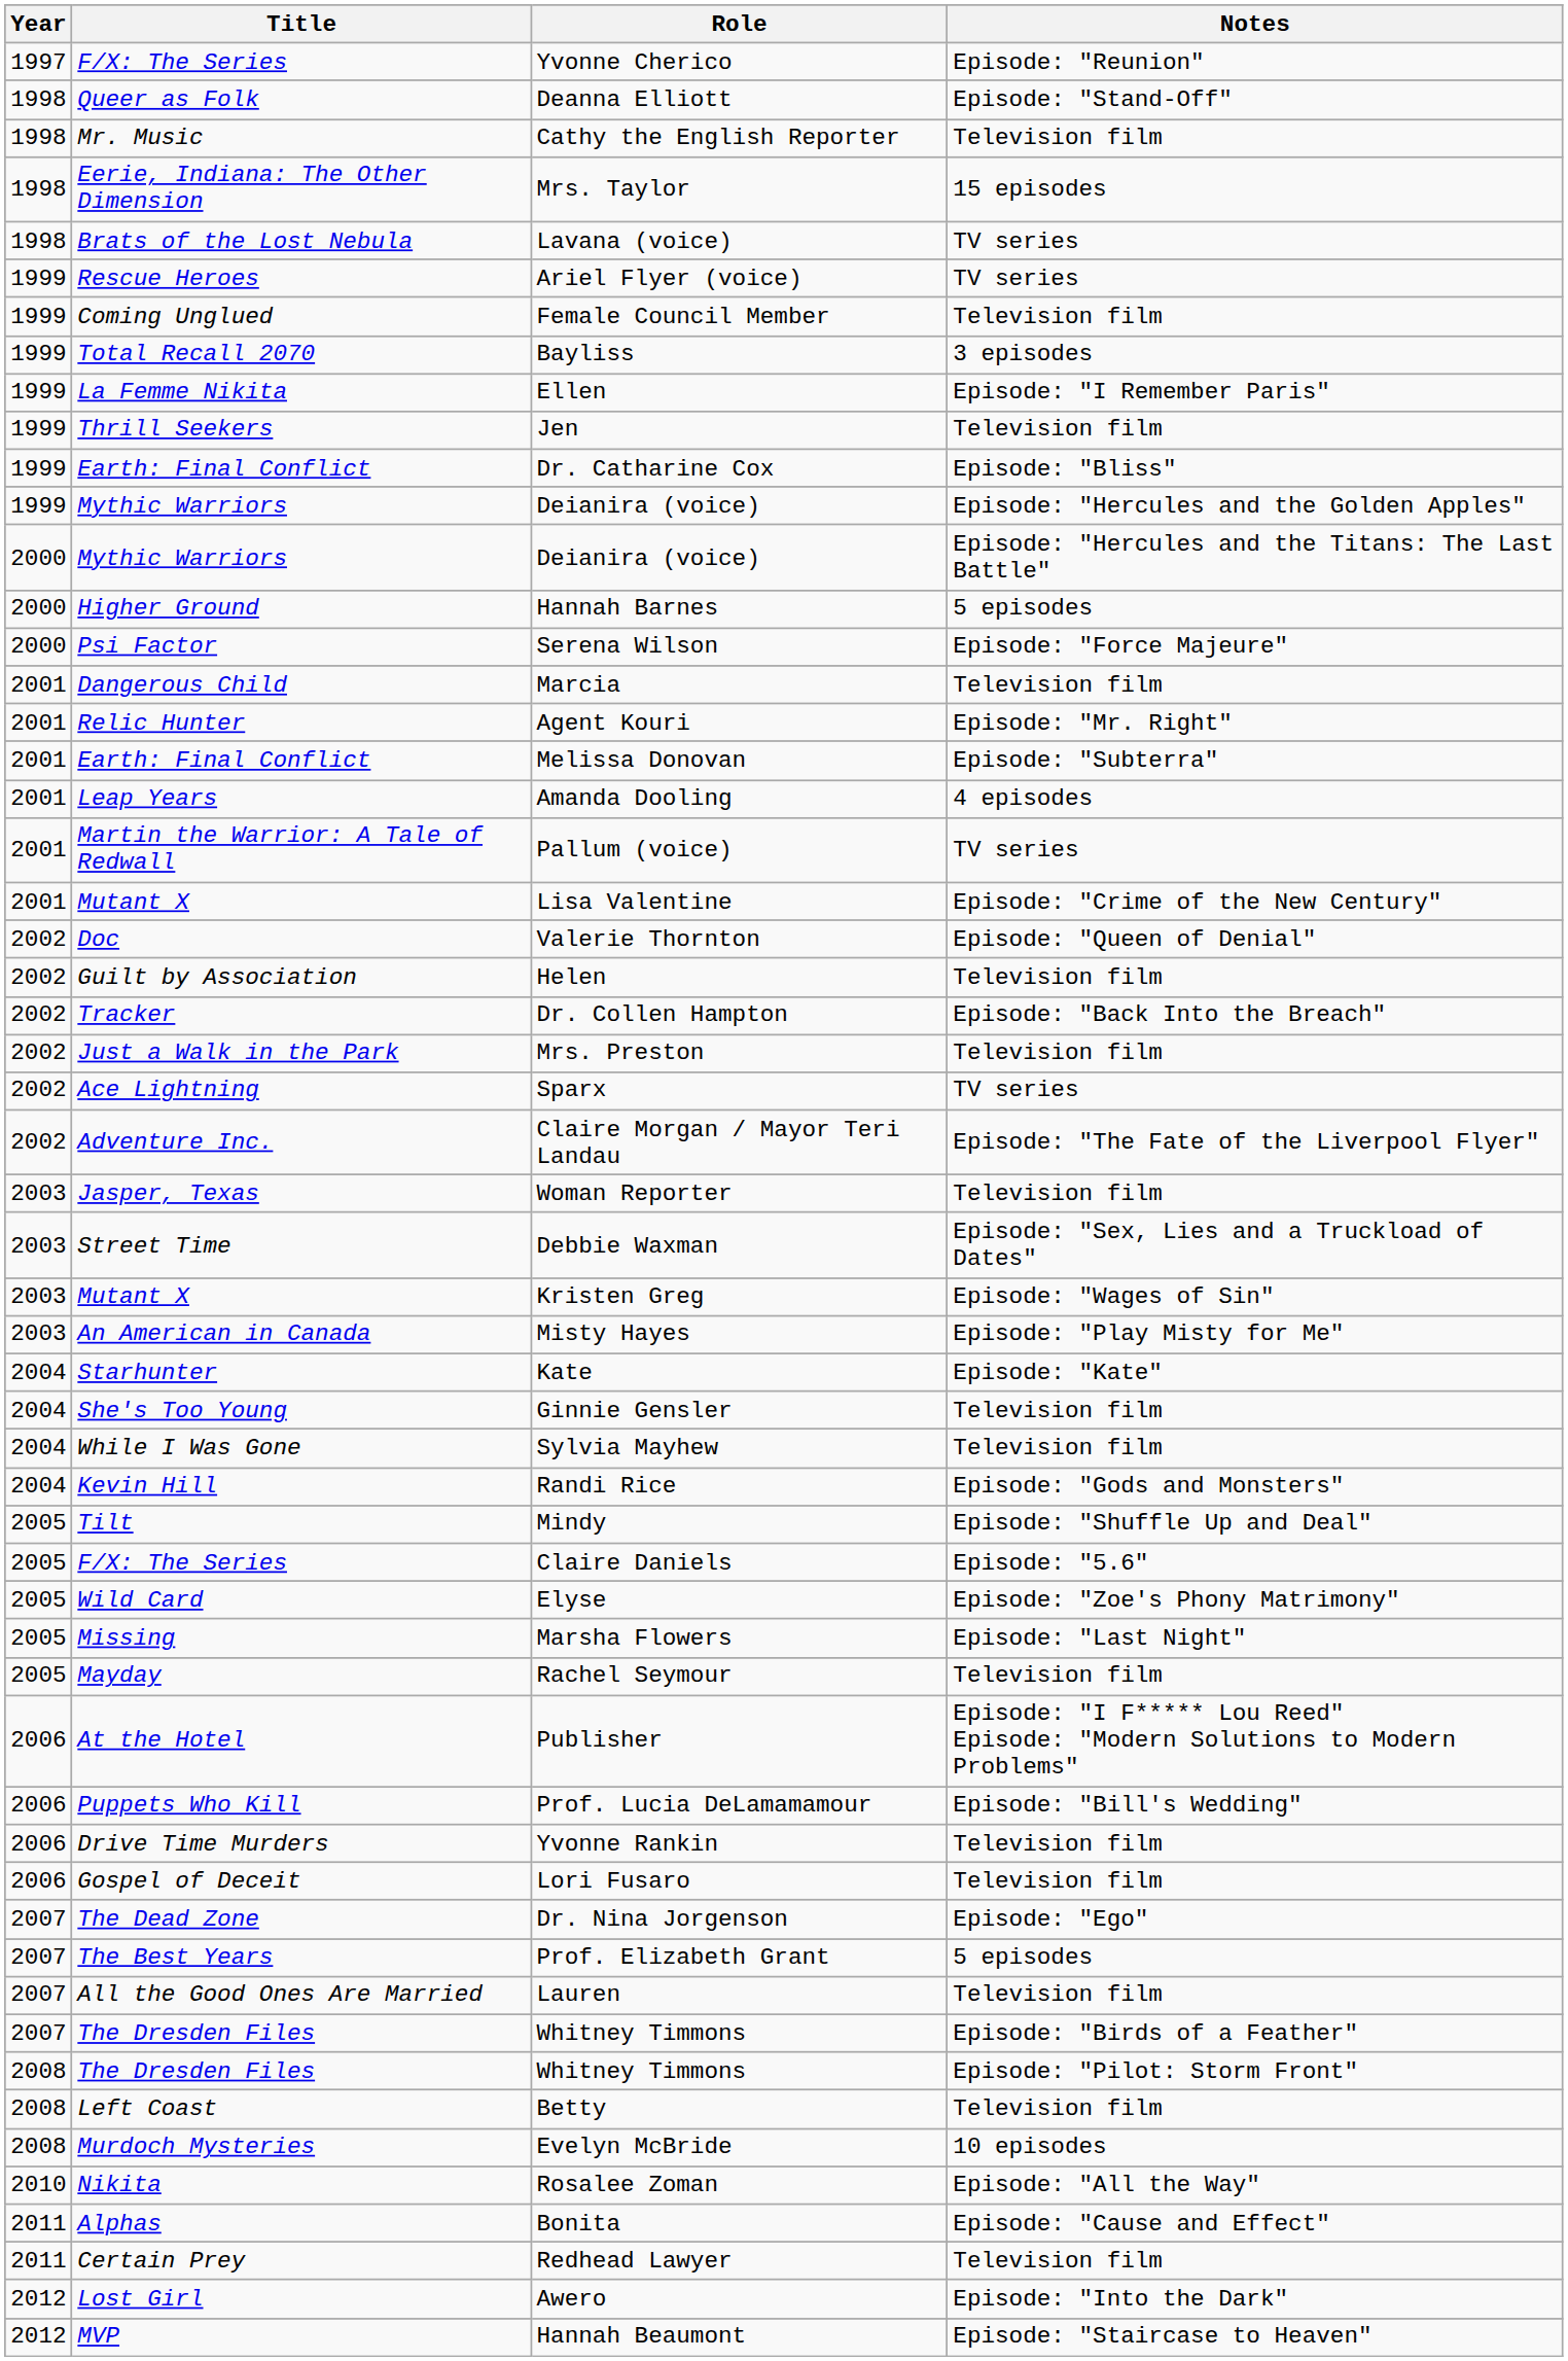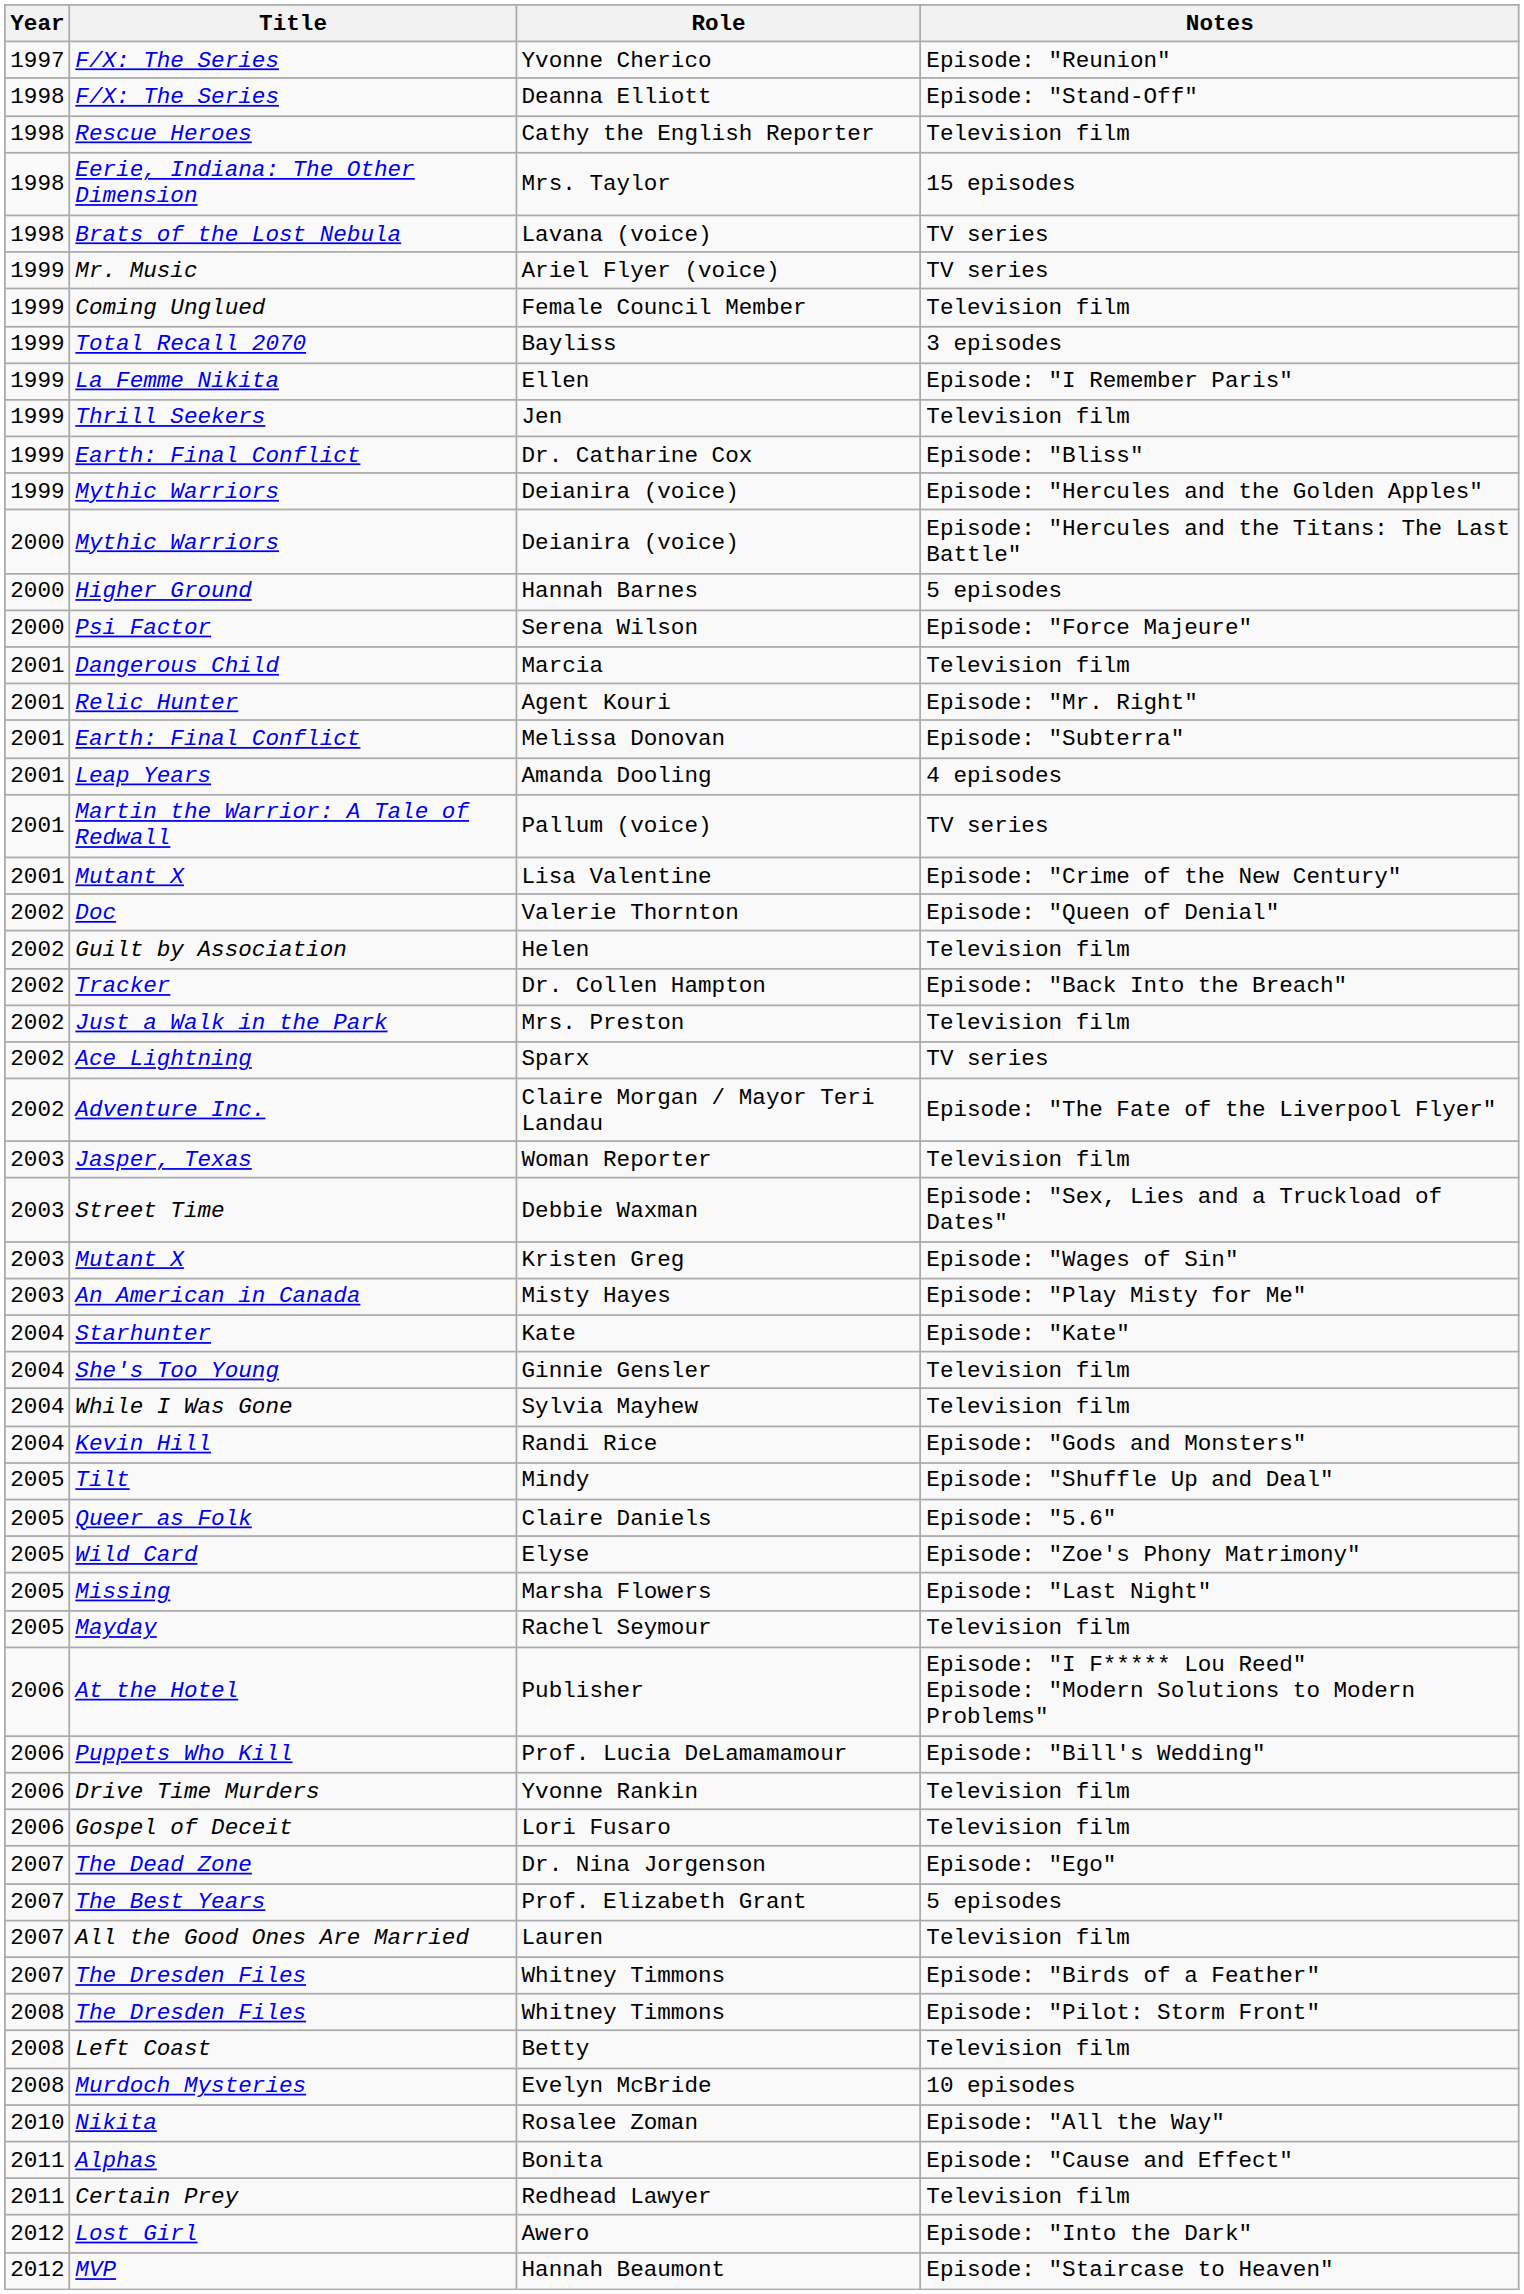 <table class="wikitable sortable">
 <tr>
 <th>Year</th>
 <th>Title</th>
 <th>Role</th>
 <th class="unsortable">Notes</th>
 </tr>
 <tr>
 <td>1997</td>
 <td><em><a href='#'>F/X: The Series</a></em></td>
 <td>Yvonne Cherico</td>
 <td>Episode: "Reunion"</td>
 </tr>
 <tr>
 <td>1998</td>
-<td><em><a href='#'>Queer as Folk</a></em></td>
+<td><em><a href='#'>F/X: The Series</a></em></td>
 <td>Deanna Elliott</td>
 <td>Episode: "Stand-Off"</td>
 </tr>
 <tr>
 <td>1998</td>
-<td><em>Mr. Music</em></td>
+<td><em><a href='#'>Rescue Heroes</a></em></td>
 <td>Cathy the English Reporter</td>
 <td>Television film</td>
 </tr>
 <tr>
 <td>1998</td>
 <td><em><a href='#'>Eerie, Indiana: The Other Dimension</a></em></td>
 <td>Mrs. Taylor</td>
 <td>15 episodes</td>
 </tr>
 <tr>
 <td>1998</td>
 <td><em><a href='#'>Brats of the Lost Nebula</a></em></td>
 <td>Lavana (voice)</td>
 <td>TV series</td>
 </tr>
 <tr>
 <td>1999</td>
-<td><em><a href='#'>Rescue Heroes</a></em></td>
+<td><em>Mr. Music</em></td>
 <td>Ariel Flyer (voice)</td>
 <td>TV series</td>
 </tr>
 <tr>
 <td>1999</td>
 <td><em>Coming Unglued</em></td>
 <td>Female Council Member</td>
 <td>Television film</td>
 </tr>
 <tr>
 <td>1999</td>
 <td><em><a href='#'>Total Recall 2070</a></em></td>
 <td>Bayliss</td>
 <td>3 episodes</td>
 </tr>
 <tr>
 <td>1999</td>
 <td><em><a href='#'>La Femme Nikita</a></em></td>
 <td>Ellen</td>
 <td>Episode: "I Remember Paris"</td>
 </tr>
 <tr>
 <td>1999</td>
 <td><em><a href='#'>Thrill Seekers</a></em></td>
 <td>Jen</td>
 <td>Television film</td>
 </tr>
 <tr>
 <td>1999</td>
 <td><em><a href='#'>Earth: Final Conflict</a></em></td>
 <td>Dr. Catharine Cox</td>
 <td>Episode: "Bliss"</td>
 </tr>
 <tr>
 <td>1999</td>
 <td><em><a href='#'>Mythic Warriors</a></em></td>
 <td>Deianira (voice)</td>
 <td>Episode: "Hercules and the Golden Apples"</td>
 </tr>
 <tr>
 <td>2000</td>
 <td><em><a href='#'>Mythic Warriors</a></em></td>
 <td>Deianira (voice)</td>
 <td>Episode: "Hercules and the Titans: The Last Battle"</td>
 </tr>
 <tr>
 <td>2000</td>
 <td><em><a href='#'>Higher Ground</a></em></td>
 <td>Hannah Barnes</td>
 <td>5 episodes</td>
 </tr>
 <tr>
 <td>2000</td>
 <td><em><a href='#'>Psi Factor</a></em></td>
 <td>Serena Wilson</td>
 <td>Episode: "Force Majeure"</td>
 </tr>
 <tr>
 <td>2001</td>
 <td><em><a href='#'>Dangerous Child</a></em></td>
 <td>Marcia</td>
 <td>Television film</td>
 </tr>
 <tr>
 <td>2001</td>
 <td><em><a href='#'>Relic Hunter</a></em></td>
 <td>Agent Kouri</td>
 <td>Episode: "Mr. Right"</td>
 </tr>
 <tr>
 <td>2001</td>
 <td><em><a href='#'>Earth: Final Conflict</a></em></td>
 <td>Melissa Donovan</td>
 <td>Episode: "Subterra"</td>
 </tr>
 <tr>
 <td>2001</td>
 <td><em><a href='#'>Leap Years</a></em></td>
 <td>Amanda Dooling</td>
 <td>4 episodes</td>
 </tr>
 <tr>
 <td>2001</td>
 <td><em><a href='#'>Martin the Warrior: A Tale of Redwall</a></em></td>
 <td>Pallum (voice)</td>
 <td>TV series</td>
 </tr>
 <tr>
 <td>2001</td>
 <td><em><a href='#'>Mutant X</a></em></td>
 <td>Lisa Valentine</td>
 <td>Episode: "Crime of the New Century"</td>
 </tr>
 <tr>
 <td>2002</td>
 <td><em><a href='#'>Doc</a></em></td>
 <td>Valerie Thornton</td>
 <td>Episode: "Queen of Denial"</td>
 </tr>
 <tr>
 <td>2002</td>
 <td><em>Guilt by Association</em></td>
 <td>Helen</td>
 <td>Television film</td>
 </tr>
 <tr>
 <td>2002</td>
 <td><em><a href='#'>Tracker</a></em></td>
 <td>Dr. Collen Hampton</td>
 <td>Episode: "Back Into the Breach"</td>
 </tr>
 <tr>
 <td>2002</td>
 <td><em><a href='#'>Just a Walk in the Park</a></em></td>
 <td>Mrs. Preston</td>
 <td>Television film</td>
 </tr>
 <tr>
 <td>2002</td>
 <td><em><a href='#'>Ace Lightning</a></em></td>
 <td>Sparx</td>
 <td>TV series</td>
 </tr>
 <tr>
 <td>2002</td>
 <td><em><a href='#'>Adventure Inc.</a></em></td>
 <td>Claire Morgan / Mayor Teri Landau</td>
 <td>Episode: "The Fate of the Liverpool Flyer"</td>
 </tr>
 <tr>
 <td>2003</td>
 <td><em><a href='#'>Jasper, Texas</a></em></td>
 <td>Woman Reporter</td>
 <td>Television film</td>
 </tr>
 <tr>
 <td>2003</td>
 <td><em>Street Time</em></td>
 <td>Debbie Waxman</td>
 <td>Episode: "Sex, Lies and a Truckload of Dates"</td>
 </tr>
 <tr>
 <td>2003</td>
 <td><em><a href='#'>Mutant X</a></em></td>
 <td>Kristen Greg</td>
 <td>Episode: "Wages of Sin"</td>
 </tr>
 <tr>
 <td>2003</td>
 <td><em><a href='#'>An American in Canada</a></em></td>
 <td>Misty Hayes</td>
 <td>Episode: "Play Misty for Me"</td>
 </tr>
 <tr>
 <td>2004</td>
 <td><em><a href='#'>Starhunter</a></em></td>
 <td>Kate</td>
 <td>Episode: "Kate"</td>
 </tr>
 <tr>
 <td>2004</td>
 <td><em><a href='#'>She's Too Young</a></em></td>
 <td>Ginnie Gensler</td>
 <td>Television film</td>
 </tr>
 <tr>
 <td>2004</td>
 <td><em>While I Was Gone</em></td>
 <td>Sylvia Mayhew</td>
 <td>Television film</td>
 </tr>
 <tr>
 <td>2004</td>
 <td><em><a href='#'>Kevin Hill</a></em></td>
 <td>Randi Rice</td>
 <td>Episode: "Gods and Monsters"</td>
 </tr>
 <tr>
 <td>2005</td>
 <td><em><a href='#'>Tilt</a></em></td>
 <td>Mindy</td>
 <td>Episode: "Shuffle Up and Deal"</td>
 </tr>
 <tr>
 <td>2005</td>
-<td><em><a href='#'>F/X: The Series</a></em></td>
+<td><em><a href='#'>Queer as Folk</a></em></td>
 <td>Claire Daniels</td>
 <td>Episode: "5.6"</td>
 </tr>
 <tr>
 <td>2005</td>
 <td><em><a href='#'>Wild Card</a></em></td>
 <td>Elyse</td>
 <td>Episode: "Zoe's Phony Matrimony"</td>
 </tr>
 <tr>
 <td>2005</td>
 <td><em><a href='#'>Missing</a></em></td>
 <td>Marsha Flowers</td>
 <td>Episode: "Last Night"</td>
 </tr>
 <tr>
 <td>2005</td>
 <td><em><a href='#'>Mayday</a></em></td>
 <td>Rachel Seymour</td>
 <td>Television film</td>
 </tr>
 <tr>
 <td>2006</td>
 <td><em><a href='#'>At the Hotel</a></em></td>
 <td>Publisher</td>
 <td>Episode: "I F***** Lou Reed"<br>Episode: "Modern Solutions to Modern Problems"</td>
 </tr>
 <tr>
 <td>2006</td>
 <td><em><a href='#'>Puppets Who Kill</a></em></td>
 <td>Prof. Lucia DeLamamamour</td>
 <td>Episode: "Bill's Wedding"</td>
 </tr>
 <tr>
 <td>2006</td>
 <td><em>Drive Time Murders</em></td>
 <td>Yvonne Rankin</td>
 <td>Television film</td>
 </tr>
 <tr>
 <td>2006</td>
 <td><em>Gospel of Deceit</em></td>
 <td>Lori Fusaro</td>
 <td>Television film</td>
 </tr>
 <tr>
 <td>2007</td>
 <td data-sort-value="Dead Zone, The"><em><a href='#'>The Dead Zone</a></em></td>
 <td>Dr. Nina Jorgenson</td>
 <td>Episode: "Ego"</td>
 </tr>
 <tr>
 <td>2007</td>
 <td data-sort-value="Best Years, The"><em><a href='#'>The Best Years</a></em></td>
 <td>Prof. Elizabeth Grant</td>
 <td>5 episodes</td>
 </tr>
 <tr>
 <td>2007</td>
 <td><em>All the Good Ones Are Married</em></td>
 <td>Lauren</td>
 <td>Television film</td>
 </tr>
 <tr>
 <td>2007</td>
 <td data-sort-value="Dresden Files, The"><em><a href='#'>The Dresden Files</a></em></td>
 <td>Whitney Timmons</td>
 <td>Episode: "Birds of a Feather"</td>
 </tr>
 <tr>
 <td>2008</td>
 <td data-sort-value="Dresden Files, The"><em><a href='#'>The Dresden Files</a></em></td>
 <td>Whitney Timmons</td>
 <td>Episode: "Pilot: Storm Front"</td>
 </tr>
 <tr>
 <td>2008</td>
 <td><em>Left Coast</em></td>
 <td>Betty</td>
 <td>Television film</td>
 </tr>
 <tr>
 <td>2008</td>
 <td><em><a href='#'>Murdoch Mysteries</a></em></td>
 <td>Evelyn McBride</td>
 <td>10 episodes</td>
 </tr>
 <tr>
 <td>2010</td>
 <td><em><a href='#'>Nikita</a></em></td>
 <td>Rosalee Zoman</td>
 <td>Episode: "All the Way"</td>
 </tr>
 <tr>
 <td>2011</td>
 <td><em><a href='#'>Alphas</a></em></td>
 <td>Bonita</td>
 <td>Episode: "Cause and Effect"</td>
 </tr>
 <tr>
 <td>2011</td>
 <td><em>Certain Prey</em></td>
 <td>Redhead Lawyer</td>
 <td>Television film</td>
 </tr>
 <tr>
 <td>2012</td>
 <td><em><a href='#'>Lost Girl</a></em></td>
 <td>Awero</td>
 <td>Episode: "Into the Dark"</td>
 </tr>
 <tr>
 <td>2012</td>
 <td><em><a href='#'>MVP</a></em></td>
 <td>Hannah Beaumont</td>
 <td>Episode: "Staircase to Heaven"</td>
 </tr>
 </table>
